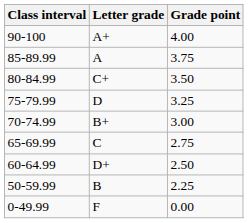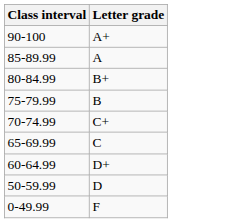 <table class = "wikitable">
 <tr>
 <th>Class interval</th>
 <th>Letter grade</th>
-<th>Grade point</th>
 </tr>
 <tr>
 <td>90-100</td>
 <td>A+</td>
-<td>4.00</td>
 </tr>
 <tr>
 <td>85-89.99</td>
 <td>A</td>
-<td>3.75</td>
 </tr>
 <tr>
 <td>80-84.99</td>
-<td>C+</td>
-<td>3.50</td>
+<td>B+</td>
 </tr>
 <tr>
 <td>75-79.99</td>
-<td>D</td>
-<td>3.25</td>
+<td>B</td>
 </tr>
 <tr>
 <td>70-74.99</td>
-<td>B+</td>
-<td>3.00</td>
+<td>C+</td>
 </tr>
 <tr>
 <td>65-69.99</td>
 <td>C</td>
-<td>2.75</td>
 </tr>
 <tr>
 <td>60-64.99</td>
 <td>D+</td>
-<td>2.50</td>
 </tr>
 <tr>
 <td>50-59.99</td>
-<td>B</td>
-<td>2.25</td>
+<td>D</td>
 </tr>
 <tr>
 <td>0-49.99</td>
 <td>F</td>
-<td>0.00</td>
 </tr>
 </table>
